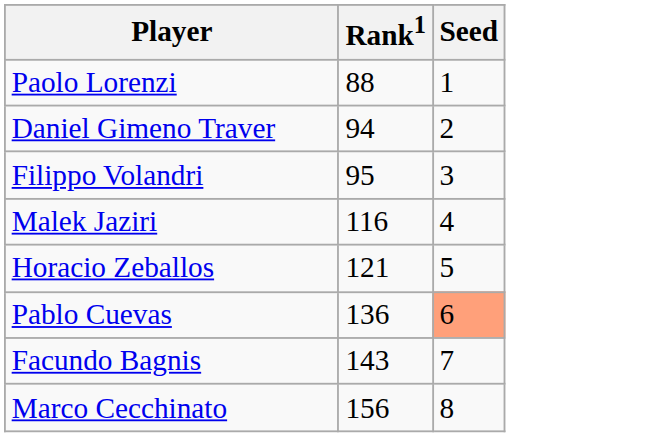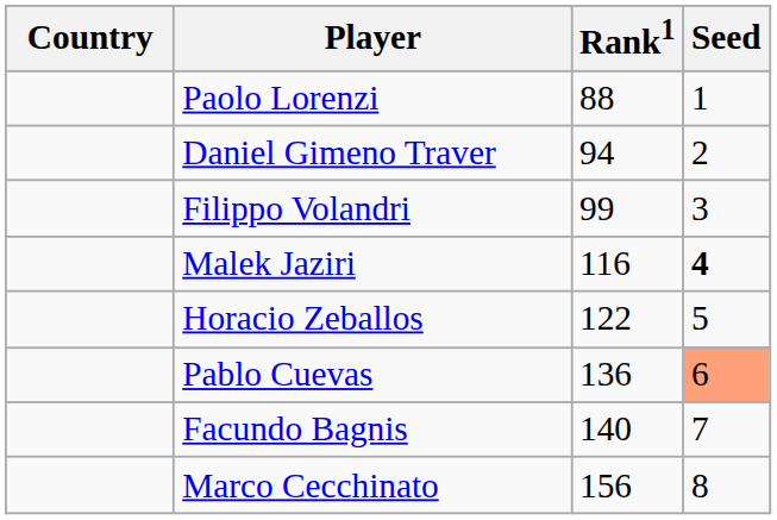 <table class="sortable wikitable">
 <tr>
+<th width="70">Country</th>
 <th width="175">Player</th>
 <th>Rank<sup>1</sup></th>
 <th>Seed</th>
 </tr>
 <tr>
+<td></td>
 <td><a href='#'>Paolo Lorenzi</a></td>
 <td>88</td>
 <td>1</td>
 </tr>
 <tr>
+<td></td>
 <td><a href='#'>Daniel Gimeno Traver</a></td>
 <td>94</td>
 <td>2</td>
 </tr>
 <tr>
+<td></td>
 <td><a href='#'>Filippo Volandri</a></td>
-<td>95</td>
+<td>99</td>
 <td>3</td>
 </tr>
 <tr>
+<td></td>
 <td><a href='#'>Malek Jaziri</a></td>
 <td>116</td>
-<td>4</td>
+<td><strong>4</strong></td>
 </tr>
 <tr>
+<td></td>
 <td><a href='#'>Horacio Zeballos</a></td>
-<td>121</td>
+<td>122</td>
 <td>5</td>
 </tr>
 <tr>
+<td></td>
 <td><a href='#'>Pablo Cuevas</a></td>
 <td>136</td>
 <td style="background: lightsalmon;">6</td>
 </tr>
 <tr>
+<td></td>
 <td><a href='#'>Facundo Bagnis</a></td>
-<td>143</td>
+<td>140</td>
 <td>7</td>
 </tr>
 <tr>
+<td></td>
 <td><a href='#'>Marco Cecchinato</a></td>
 <td>156</td>
 <td>8</td>
 </tr>
 </table>
